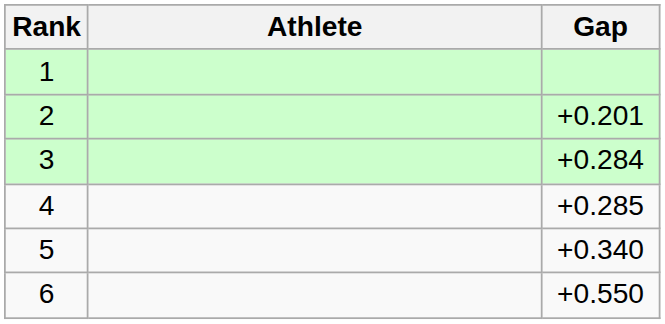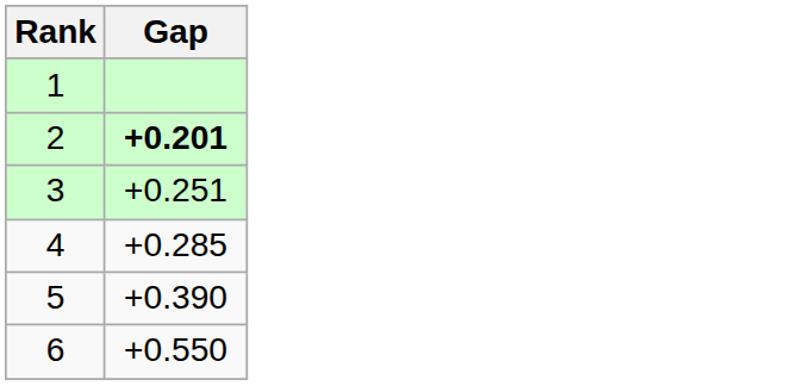 <table class=wikitable style="text-align:center">
 <tr>
 <th width=40>Rank</th>
-<th width=250>Athlete</th>
 <th width=60>Gap</th>
 </tr>
 <tr bgcolor="ccffcc">
 <td>1</td>
-<td align=left></td>
 <td></td>
 </tr>
 <tr bgcolor="ccffcc">
 <td>2</td>
-<td align=left></td>
-<td>+0.201</td>
+<td><strong>+0.201</strong></td>
 </tr>
 <tr bgcolor="ccffcc">
 <td>3</td>
-<td align=left></td>
-<td>+0.284</td>
+<td>+0.251</td>
 </tr>
 <tr>
 <td>4</td>
-<td align=left></td>
 <td>+0.285</td>
 </tr>
 <tr>
 <td>5</td>
-<td align=left></td>
-<td>+0.340</td>
+<td>+0.390</td>
 </tr>
 <tr>
 <td>6</td>
-<td align=left></td>
 <td>+0.550</td>
 </tr>
 </table>
